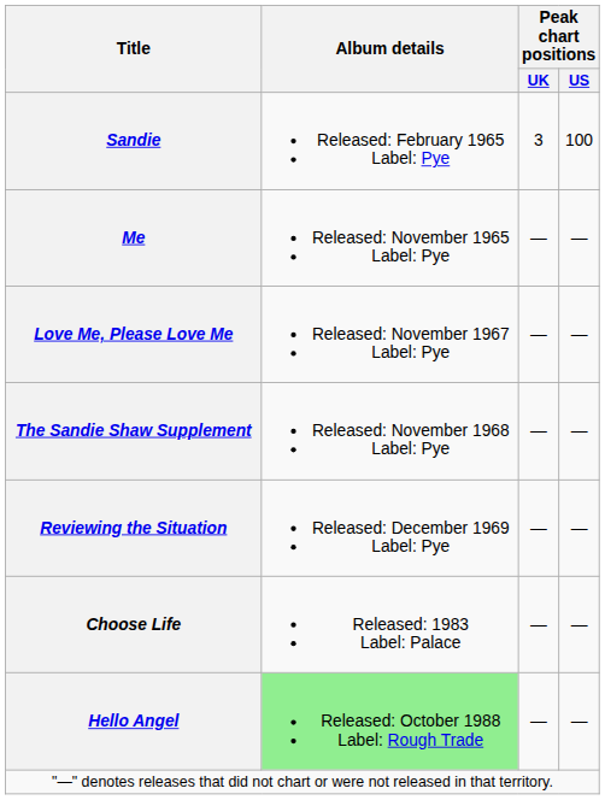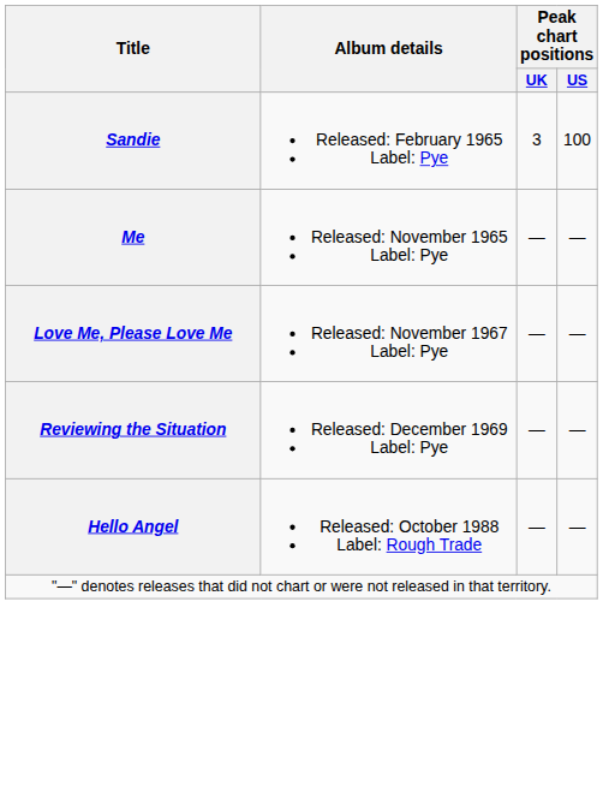 <table class="wikitable plainrowheaders" style="text-align:center;">
 <tr>
 <th rowspan="2" scope="col" style="width:15em;">Title</th>
 <th rowspan="2" scope="col" style="width:15em;">Album details</th>
 <th colspan="2">Peak chart positions</th>
 </tr>
 <tr>
 <th scope="col" style="width:2em;font-size:90%;"><a href='#'>UK</a><br></th>
 <th scope="col" style="width:2em;font-size:90%;"><a href='#'>US</a><br></th>
 </tr>
 <tr>
 <th scope="row"><em><a href='#'>Sandie</a></em></th>
 <td><br><ul><li>Released: February 1965</li><li>Label: <a href='#'>Pye</a></li></ul></td>
 <td>3</td>
 <td>100</td>
 </tr>
 <tr>
 <th scope="row"><em><a href='#'>Me</a></em></th>
 <td><br><ul><li>Released: November 1965</li><li>Label: Pye</li></ul></td>
 <td>—</td>
 <td>—</td>
 </tr>
 <tr>
 <th scope="row"><em><a href='#'>Love Me, Please Love Me</a></em></th>
 <td><br><ul><li>Released: November 1967</li><li>Label: Pye</li></ul></td>
 <td>—</td>
 <td>—</td>
 </tr>
 <tr>
-<th scope="row"><em><a href='#'>The Sandie Shaw Supplement</a></em></th>
-<td><br><ul><li>Released: November 1968</li><li>Label: Pye</li></ul></td>
-<td>—</td>
-<td>—</td>
-</tr>
-<tr>
 <th scope="row"><em><a href='#'>Reviewing the Situation</a></em></th>
 <td><br><ul><li>Released: December 1969</li><li>Label: Pye</li></ul></td>
 <td>—</td>
 <td>—</td>
 </tr>
 <tr>
-<th scope="row"><em>Choose Life</em></th>
-<td><br><ul><li>Released: 1983</li><li>Label: Palace</li></ul></td>
-<td>—</td>
-<td>—</td>
-</tr>
-<tr>
 <th scope="row"><em><a href='#'>Hello Angel</a></em></th>
-<td style="background: lightgreen;"><br><ul><li>Released: October 1988</li><li>Label: <a href='#'>Rough Trade</a></li></ul></td>
+<td><br><ul><li>Released: October 1988</li><li>Label: <a href='#'>Rough Trade</a></li></ul></td>
 <td>—</td>
 <td>—</td>
 </tr>
 <tr>
 <td colspan="4" style="font-size:90%">"—" denotes releases that did not chart or were not released in that territory.</td>
 </tr>
 </table>
